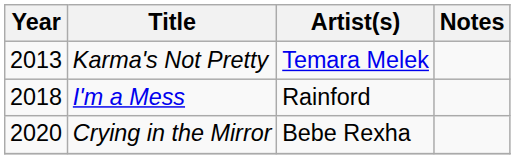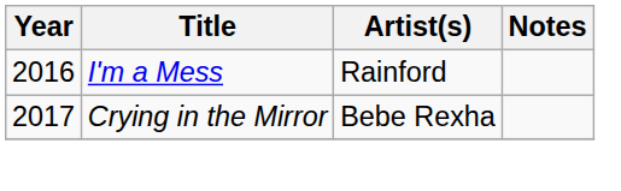 <table class="wikitable">
 <tr>
 <th>Year</th>
 <th>Title</th>
 <th>Artist(s)</th>
 <th>Notes</th>
 </tr>
 <tr>
-<td>2013</td>
-<td><em>Karma's Not Pretty</em></td>
-<td><a href='#'>Temara Melek</a></td>
-<td></td>
-</tr>
-<tr>
-<td>2018</td>
+<td>2016</td>
 <td><em><a href='#'>I'm a Mess</a></em></td>
 <td>Rainford</td>
 <td></td>
 </tr>
 <tr>
-<td>2020</td>
+<td>2017</td>
 <td><em>Crying in the Mirror</em></td>
 <td>Bebe Rexha</td>
 <td></td>
 </tr>
 <tr>
 </tr>
 </table>
